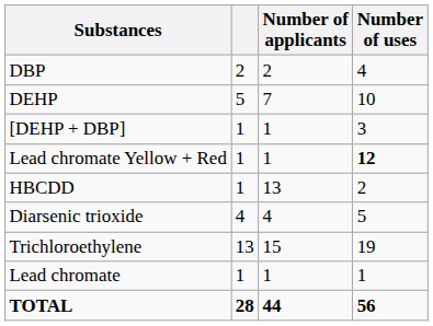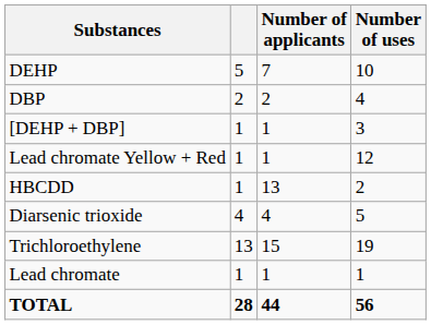 <table class="wikitable">
 <tr>
 <th><strong>Substances</strong></th>
 <th></th>
 <th><strong> Number of<br>applicants</strong></th>
 <th><strong>Number<br> of uses</strong></th>
 </tr>
 <tr>
+<td>DEHP</td>
+<td>5</td>
+<td>7</td>
+<td>10</td>
+</tr>
+<tr>
 <td>DBP</td>
 <td>2</td>
 <td>2</td>
 <td>4</td>
-</tr>
-<tr>
-<td>DEHP</td>
-<td>5</td>
-<td>7</td>
-<td>10</td>
 </tr>
 <tr>
 <td>[DEHP + DBP]</td>
 <td>1</td>
 <td>1</td>
 <td>3</td>
 </tr>
 <tr>
 <td>Lead chromate Yellow + Red</td>
 <td>1</td>
 <td>1</td>
-<td><strong>12</strong></td>
+<td>12</td>
 </tr>
 <tr>
 <td>HBCDD</td>
 <td>1</td>
 <td>13</td>
 <td>2</td>
 </tr>
 <tr>
 <td>Diarsenic trioxide</td>
 <td>4</td>
 <td>4</td>
 <td>5</td>
 </tr>
 <tr>
 <td>Trichloroethylene</td>
 <td>13</td>
 <td>15</td>
 <td>19</td>
 </tr>
 <tr>
 <td>Lead chromate</td>
 <td>1</td>
 <td>1</td>
 <td>1</td>
 </tr>
 <tr>
 <td><strong> TOTAL </strong></td>
 <td><strong>28</strong></td>
 <td><strong>44</strong></td>
 <td><strong>56</strong></td>
 </tr>
 </table>
